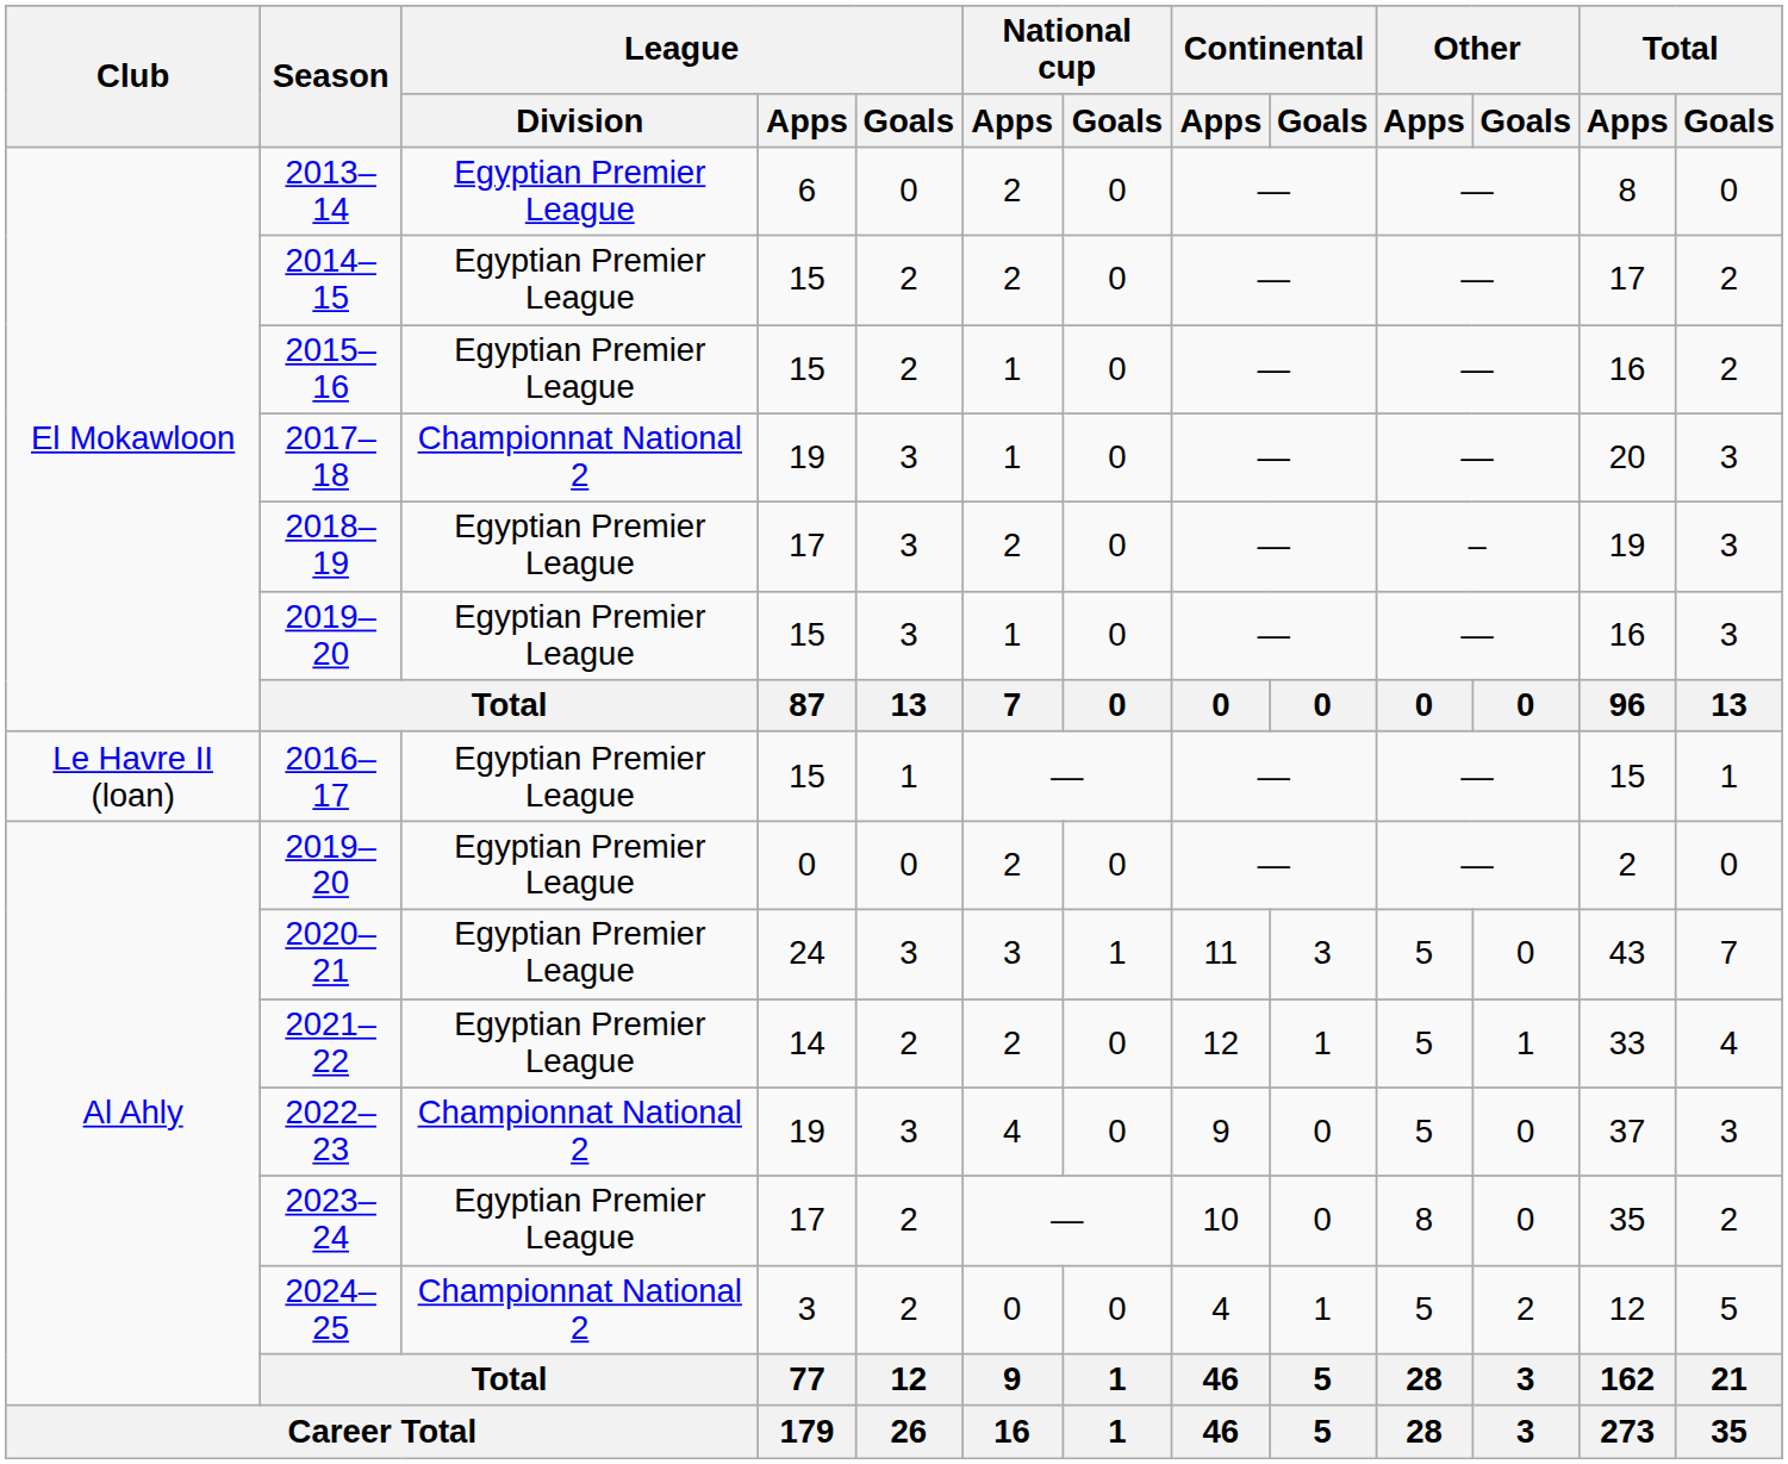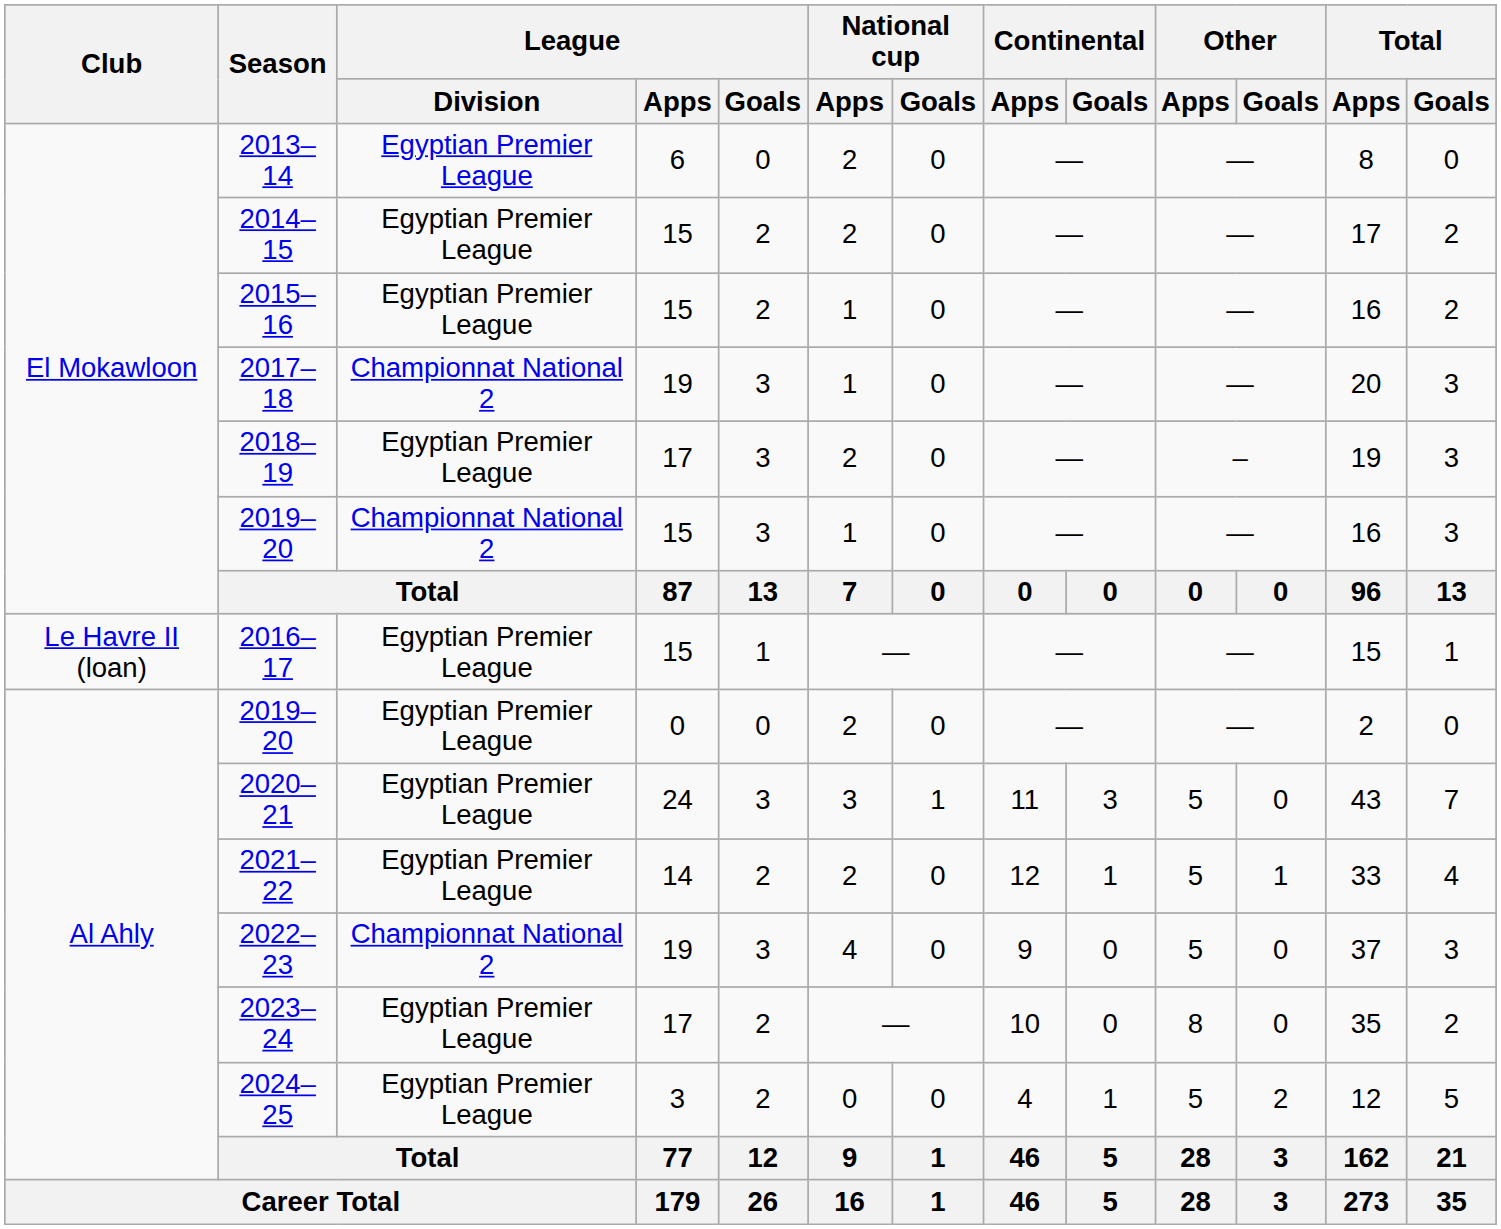 <table class="wikitable" style="text-align:center">
 <tr>
 <th rowspan="2">Club</th>
 <th rowspan="2">Season</th>
 <th colspan="3">League</th>
 <th colspan="2">National cup</th>
 <th colspan="2">Continental</th>
 <th colspan="2">Other</th>
 <th colspan="2">Total</th>
 </tr>
 <tr>
 <th>Division</th>
 <th>Apps</th>
 <th>Goals</th>
 <th>Apps</th>
 <th>Goals</th>
 <th>Apps</th>
 <th>Goals</th>
 <th>Apps</th>
 <th>Goals</th>
 <th>Apps</th>
 <th>Goals</th>
 </tr>
 <tr>
 <td rowspan="7"><a href='#'>El Mokawloon</a></td>
 <td><a href='#'>2013–14</a></td>
 <td><a href='#'>Egyptian Premier League</a></td>
 <td>6</td>
 <td>0</td>
 <td>2</td>
 <td>0</td>
 <td colspan="2">—</td>
 <td colspan="2">—</td>
 <td>8</td>
 <td>0</td>
 </tr>
 <tr>
 <td><a href='#'>2014–15</a></td>
 <td>Egyptian Premier League</td>
 <td>15</td>
 <td>2</td>
 <td>2</td>
 <td>0</td>
 <td colspan="2">—</td>
 <td colspan="2">—</td>
 <td>17</td>
 <td>2</td>
 </tr>
 <tr>
 <td><a href='#'>2015–16</a></td>
 <td>Egyptian Premier League</td>
 <td>15</td>
 <td>2</td>
 <td>1</td>
 <td>0</td>
 <td colspan="2">—</td>
 <td colspan="2">—</td>
 <td>16</td>
 <td>2</td>
 </tr>
 <tr>
 <td><a href='#'>2017–18</a></td>
 <td><a href='#'>Championnat National 2</a></td>
 <td>19</td>
 <td>3</td>
 <td>1</td>
 <td>0</td>
 <td colspan="2">—</td>
 <td colspan="2">—</td>
 <td>20</td>
 <td>3</td>
 </tr>
 <tr>
 <td><a href='#'>2018–19</a></td>
 <td>Egyptian Premier League</td>
 <td>17</td>
 <td>3</td>
 <td>2</td>
 <td>0</td>
 <td colspan="2">—</td>
 <td colspan="2">–</td>
 <td>19</td>
 <td>3</td>
 </tr>
 <tr>
 <td><a href='#'>2019–20</a></td>
-<td>Egyptian Premier League</td>
+<td><a href='#'>Championnat National 2</a></td>
 <td>15</td>
 <td>3</td>
 <td>1</td>
 <td>0</td>
 <td colspan="2">—</td>
 <td colspan="2">—</td>
 <td>16</td>
 <td>3</td>
 </tr>
 <tr>
 <th colspan="2">Total</th>
 <th>87</th>
 <th>13</th>
 <th>7</th>
 <th>0</th>
 <th>0</th>
 <th>0</th>
 <th>0</th>
 <th>0</th>
 <th>96</th>
 <th>13</th>
 </tr>
 <tr>
 <td><a href='#'>Le Havre II</a> (loan)</td>
 <td><a href='#'>2016–17</a></td>
 <td>Egyptian Premier League</td>
 <td>15</td>
 <td>1</td>
 <td colspan="2">—</td>
 <td colspan="2">—</td>
 <td colspan="2">—</td>
 <td>15</td>
 <td>1</td>
 </tr>
 <tr>
 <td rowspan="7"><a href='#'>Al Ahly</a></td>
 <td><a href='#'>2019–20</a></td>
 <td>Egyptian Premier League</td>
 <td>0</td>
 <td>0</td>
 <td>2</td>
 <td>0</td>
 <td colspan="2">—</td>
 <td colspan="2">—</td>
 <td>2</td>
 <td>0</td>
 </tr>
 <tr>
 <td><a href='#'>2020–21</a></td>
 <td>Egyptian Premier League</td>
 <td>24</td>
 <td>3</td>
 <td>3</td>
 <td>1</td>
 <td>11</td>
 <td>3</td>
 <td>5</td>
 <td>0</td>
 <td>43</td>
 <td>7</td>
 </tr>
 <tr>
 <td><a href='#'>2021–22</a></td>
 <td>Egyptian Premier League</td>
 <td>14</td>
 <td>2</td>
 <td>2</td>
 <td>0</td>
 <td>12</td>
 <td>1</td>
 <td>5</td>
 <td>1</td>
 <td>33</td>
 <td>4</td>
 </tr>
 <tr>
 <td><a href='#'>2022–23</a></td>
 <td><a href='#'>Championnat National 2</a></td>
 <td>19</td>
 <td>3</td>
 <td>4</td>
 <td>0</td>
 <td>9</td>
 <td>0</td>
 <td>5</td>
 <td>0</td>
 <td>37</td>
 <td>3</td>
 </tr>
 <tr>
 <td><a href='#'>2023–24</a></td>
 <td>Egyptian Premier League</td>
 <td>17</td>
 <td>2</td>
 <td colspan="2">—</td>
 <td>10</td>
 <td>0</td>
 <td>8</td>
 <td>0</td>
 <td>35</td>
 <td>2</td>
 </tr>
 <tr>
 <td><a href='#'>2024–25</a></td>
-<td><a href='#'>Championnat National 2</a></td>
+<td>Egyptian Premier League</td>
 <td>3</td>
 <td>2</td>
 <td>0</td>
 <td>0</td>
 <td>4</td>
 <td>1</td>
 <td>5</td>
 <td>2</td>
 <td>12</td>
 <td>5</td>
 </tr>
 <tr>
 <th colspan="2">Total</th>
 <th>77</th>
 <th>12</th>
 <th>9</th>
 <th>1</th>
 <th>46</th>
 <th>5</th>
 <th>28</th>
 <th>3</th>
 <th>162</th>
 <th>21</th>
 </tr>
 <tr>
 <th colspan="3">Career Total</th>
 <th>179</th>
 <th>26</th>
 <th>16</th>
 <th>1</th>
 <th>46</th>
 <th>5</th>
 <th>28</th>
 <th>3</th>
 <th>273</th>
 <th>35</th>
 </tr>
 </table>
